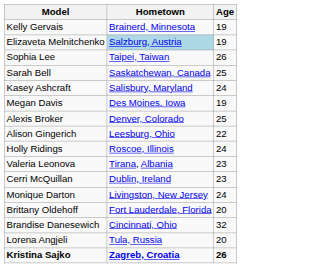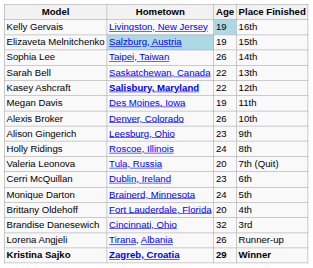 <table class="wikitable sortable">
 <tr>
 <th>Model</th>
 <th>Hometown</th>
 <th>Age</th>
+<th>Place Finished</th>
 </tr>
 <tr>
 <td>Kelly Gervais</td>
-<td><a href='#'>Brainerd, Minnesota</a></td>
-<td>19</td>
+<td><a href='#'>Livingston, New Jersey</a></td>
+<td style="background: lightblue;">19</td>
+<td>16th</td>
 </tr>
 <tr>
 <td>Elizaveta Melnitchenko</td>
 <td style="background: lightblue;"><a href='#'>Salzburg, Austria</a></td>
 <td>19</td>
+<td>15th</td>
 </tr>
 <tr>
 <td>Sophia Lee</td>
 <td><a href='#'>Taipei, Taiwan</a></td>
 <td>26</td>
+<td>14th</td>
 </tr>
 <tr>
 <td>Sarah Bell</td>
 <td><a href='#'>Saskatchewan, Canada</a></td>
-<td>25</td>
+<td>22</td>
+<td>13th</td>
 </tr>
 <tr>
 <td>Kasey Ashcraft</td>
-<td><a href='#'>Salisbury, Maryland</a></td>
-<td>24</td>
+<td><strong><a href='#'>Salisbury, Maryland</a></strong></td>
+<td>22</td>
+<td>12th</td>
 </tr>
 <tr>
 <td>Megan Davis</td>
 <td><a href='#'>Des Moines, Iowa</a></td>
 <td>19</td>
+<td>11th</td>
 </tr>
 <tr>
 <td>Alexis Broker</td>
 <td><a href='#'>Denver, Colorado</a></td>
-<td>25</td>
+<td>26</td>
+<td>10th</td>
 </tr>
 <tr>
 <td>Alison Gingerich</td>
 <td><a href='#'>Leesburg, Ohio</a></td>
-<td>22</td>
+<td>23</td>
+<td>9th</td>
 </tr>
 <tr>
 <td>Holly Ridings</td>
 <td><a href='#'>Roscoe, Illinois</a></td>
 <td>24</td>
+<td>8th</td>
 </tr>
 <tr>
 <td>Valeria Leonova</td>
-<td><a href='#'>Tirana</a>, <a href='#'>Albania</a></td>
-<td>23</td>
+<td><a href='#'>Tula, Russia</a></td>
+<td>20</td>
+<td>7th (Quit)</td>
 </tr>
 <tr>
 <td>Cerri McQuillan</td>
 <td><a href='#'>Dublin, Ireland</a></td>
 <td>23</td>
+<td>6th</td>
 </tr>
 <tr>
 <td>Monique Darton</td>
-<td><a href='#'>Livingston, New Jersey</a></td>
+<td><a href='#'>Brainerd, Minnesota</a></td>
 <td>24</td>
+<td>5th</td>
 </tr>
 <tr>
 <td>Brittany Oldehoff</td>
 <td><a href='#'>Fort Lauderdale, Florida</a></td>
 <td>20</td>
+<td>4th</td>
 </tr>
 <tr>
 <td>Brandise Danesewich</td>
 <td><a href='#'>Cincinnati, Ohio</a></td>
 <td>32</td>
+<td>3rd</td>
 </tr>
 <tr>
 <td>Lorena Angjeli</td>
-<td><a href='#'>Tula, Russia</a></td>
-<td>20</td>
+<td><a href='#'>Tirana</a>, <a href='#'>Albania</a></td>
+<td>26</td>
+<td>Runner-up</td>
 </tr>
 <tr>
 <td><strong>Kristina Sajko</strong></td>
 <td><strong><a href='#'>Zagreb, Croatia</a></strong></td>
-<td><strong>26</strong></td>
+<td><strong>29</strong></td>
+<td><strong>Winner</strong></td>
 </tr>
 </table>
